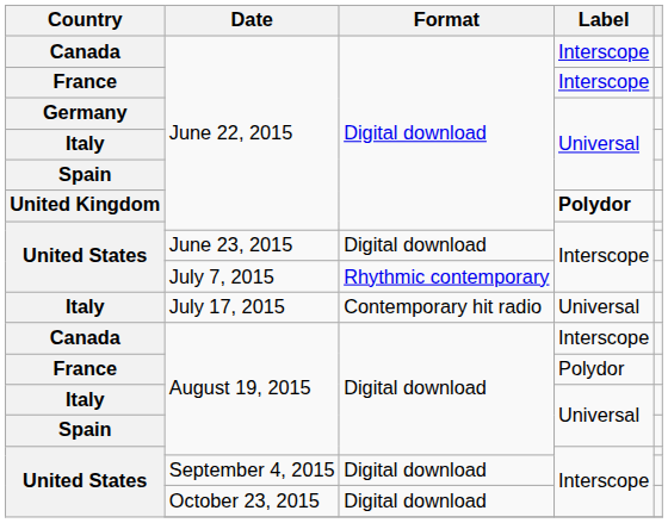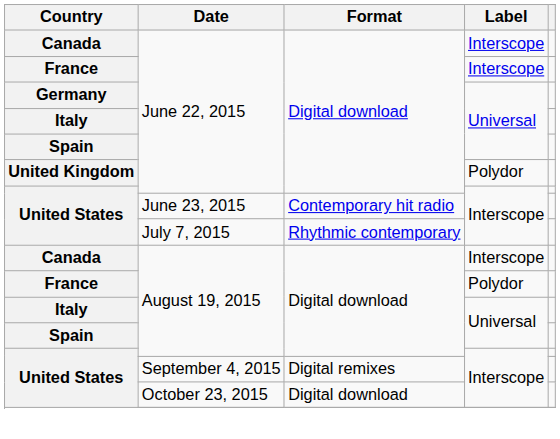 <table class="wikitable sortable plainrowheaders">
 <tr>
 <th>Country</th>
 <th>Date</th>
 <th>Format</th>
 <th>Label</th>
 <th></th>
 </tr>
 <tr>
 <th scope="row" rowspan="1">Canada</th>
 <td rowspan="7">June 22, 2015</td>
 <td rowspan="7"><a href='#'>Digital download</a> </td>
 <td rowspan="1"><a href='#'>Interscope</a></td>
 <td align="center"></td>
 </tr>
 <tr>
 <th scope="row" rowspan="1">France</th>
 <td rowspan="1"><a href='#'>Interscope</a></td>
 <td align="center"></td>
 </tr>
 <tr>
 <th scope="row" rowspan="1">Germany</th>
 <td rowspan="3"><a href='#'>Universal</a></td>
 <td align="center"></td>
 </tr>
 <tr>
 <th scope="row" rowspan="1">Italy</th>
 <td align="center"></td>
 </tr>
 <tr>
 <th scope="row" rowspan="1">Spain</th>
 <td align="center"></td>
 </tr>
 <tr>
 <th scope="row" rowspan="1">United Kingdom</th>
-<td rowspan="1"><strong>Polydor</strong></td>
+<td rowspan="1">Polydor</td>
 <td align="center"></td>
 </tr>
 <tr>
 <th scope="row" rowspan="3">United States</th>
 <td rowspan="3">Interscope</td>
 <td align="center"></td>
 </tr>
 <tr>
 <td>June 23, 2015</td>
-<td rowspan="1">Digital download </td>
+<td rowspan="1"><a href='#'>Contemporary hit radio</a></td>
 <td align="center"></td>
 </tr>
 <tr>
 <td>July 7, 2015</td>
 <td rowspan="1"><a href='#'>Rhythmic contemporary</a></td>
-<td align="center"></td>
-</tr>
-<tr>
-<th scope="row">Italy</th>
-<td rowspan="1">July 17, 2015</td>
-<td rowspan="1">Contemporary hit radio</td>
-<td rowspan="1">Universal</td>
 <td align="center"></td>
 </tr>
 <tr>
 <th scope="row" rowspan="1">Canada</th>
 <td rowspan="5">August 19, 2015</td>
 <td rowspan="5">Digital download </td>
 <td rowspan="1">Interscope</td>
 <td align="center"></td>
 </tr>
 <tr>
 <th scope="row" rowspan="1">France</th>
 <td rowspan="1">Polydor</td>
 <td align="center"></td>
 </tr>
 <tr>
 <th scope="row" rowspan="1">Italy</th>
 <td rowspan="2">Universal</td>
 <td align="center"></td>
 </tr>
 <tr>
 <th scope="row" rowspan="1">Spain</th>
 <td align="center"></td>
 </tr>
 <tr>
 <th scope="row" rowspan="4">United States</th>
 <td rowspan="3">Interscope</td>
 <td align="center"></td>
 </tr>
 <tr>
 <td>September 4, 2015</td>
-<td rowspan="1">Digital download </td>
+<td rowspan="1">Digital remixes</td>
 <td align="center"></td>
 </tr>
 <tr>
 <td>October 23, 2015</td>
 <td rowspan="1">Digital download </td>
 <td align="center"></td>
 </tr>
 <tr>
 </tr>
 </table>
